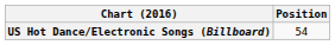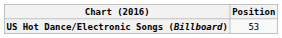 <table class="wikitable plainrowheaders" style="text-align:center">
 <tr>
 <th scope="col">Chart (2016)</th>
 <th scope="col">Position</th>
 </tr>
 <tr>
 <th scope="row">US Hot Dance/Electronic Songs (<em>Billboard</em>)</th>
-<td>54</td>
+<td>53</td>
 </tr>
 </table>
